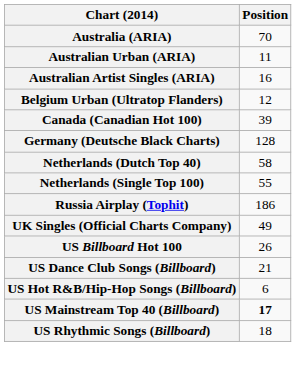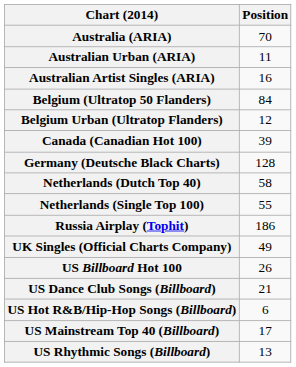 <table class="wikitable plainrowheaders sortable" style="text-align:center">
 <tr>
 <th scope="col">Chart (2014)</th>
 <th scope="col">Position</th>
 </tr>
 <tr>
 <th scope="row">Australia (ARIA)</th>
 <td style="text-align:center;">70</td>
 </tr>
 <tr>
 <th scope="row">Australian Urban (ARIA)</th>
 <td style="text-align:center;">11</td>
 </tr>
 <tr>
 <th scope="row">Australian Artist Singles (ARIA)</th>
 <td style="text-align:center;">16</td>
+</tr>
+<tr>
+<th scope="row">Belgium (Ultratop 50 Flanders)</th>
+<td style="text-align:center;">84</td>
 </tr>
 <tr>
 <th scope="row">Belgium Urban (Ultratop Flanders)</th>
 <td style="text-align:center;">12</td>
 </tr>
 <tr>
 <th scope="row">Canada (Canadian Hot 100)</th>
 <td style="text-align:center;">39</td>
 </tr>
 <tr>
 <th scope="row">Germany (Deutsche Black Charts)</th>
 <td style="text-align:center;">128</td>
 </tr>
 <tr>
 <th scope="row">Netherlands (Dutch Top 40)</th>
 <td style="text-align:center;">58</td>
 </tr>
 <tr>
 <th scope="row">Netherlands (Single Top 100)</th>
 <td style="text-align:center;">55</td>
 </tr>
 <tr>
 <th scope="row">Russia Airplay (<a href='#'>Tophit</a>)</th>
 <td style="text-align:center;">186</td>
 </tr>
 <tr>
 <th scope="row">UK Singles (Official Charts Company)</th>
 <td style="text-align:center;">49</td>
 </tr>
 <tr>
 <th scope="row">US <em>Billboard</em> Hot 100</th>
 <td style="text-align:center;">26</td>
 </tr>
 <tr>
 <th scope="row">US Dance Club Songs (<em>Billboard</em>)</th>
 <td style="text-align:center;">21</td>
 </tr>
 <tr>
 <th scope="row">US Hot R&B/Hip-Hop Songs (<em>Billboard</em>)</th>
 <td style="text-align:center;">6</td>
 </tr>
 <tr>
 <th scope="row">US Mainstream Top 40 (<em>Billboard</em>)</th>
-<td style="text-align:center;"><strong>17</strong></td>
+<td style="text-align:center;">17</td>
 </tr>
 <tr>
 <th scope="row">US Rhythmic Songs (<em>Billboard</em>)</th>
-<td style="text-align:center;">18</td>
+<td style="text-align:center;">13</td>
 </tr>
 </table>
